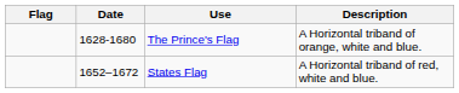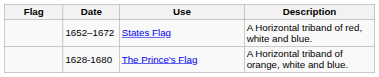 <table class="wikitable">
 <tr>
 <th style="width:110px;">Flag</th>
 <th style="width:100px;">Date</th>
 <th style="width:250px;">Use</th>
 <th style="width:250px;">Description</th>
 </tr>
 <tr>
 <td></td>
+<td>1652–1672</td>
+<td><a href='#'>States Flag</a></td>
+<td>A Horizontal triband of red, white and blue.</td>
+</tr>
+<tr>
+<td></td>
 <td>1628-1680</td>
 <td><a href='#'>The Prince's Flag</a></td>
 <td>A Horizontal triband of orange, white and blue.</td>
 </tr>
-<tr>
-<td></td>
-<td>1652–1672</td>
-<td><a href='#'>States Flag</a></td>
-<td>A Horizontal triband of red, white and blue.</td>
-</tr>
 </table>
